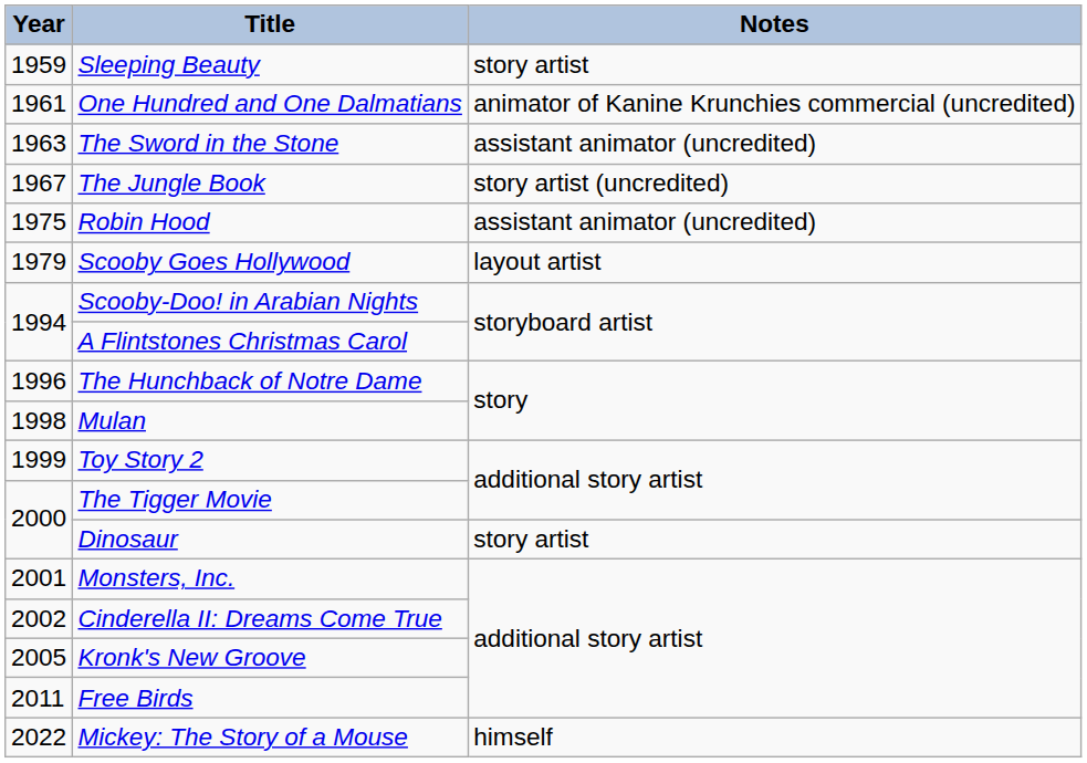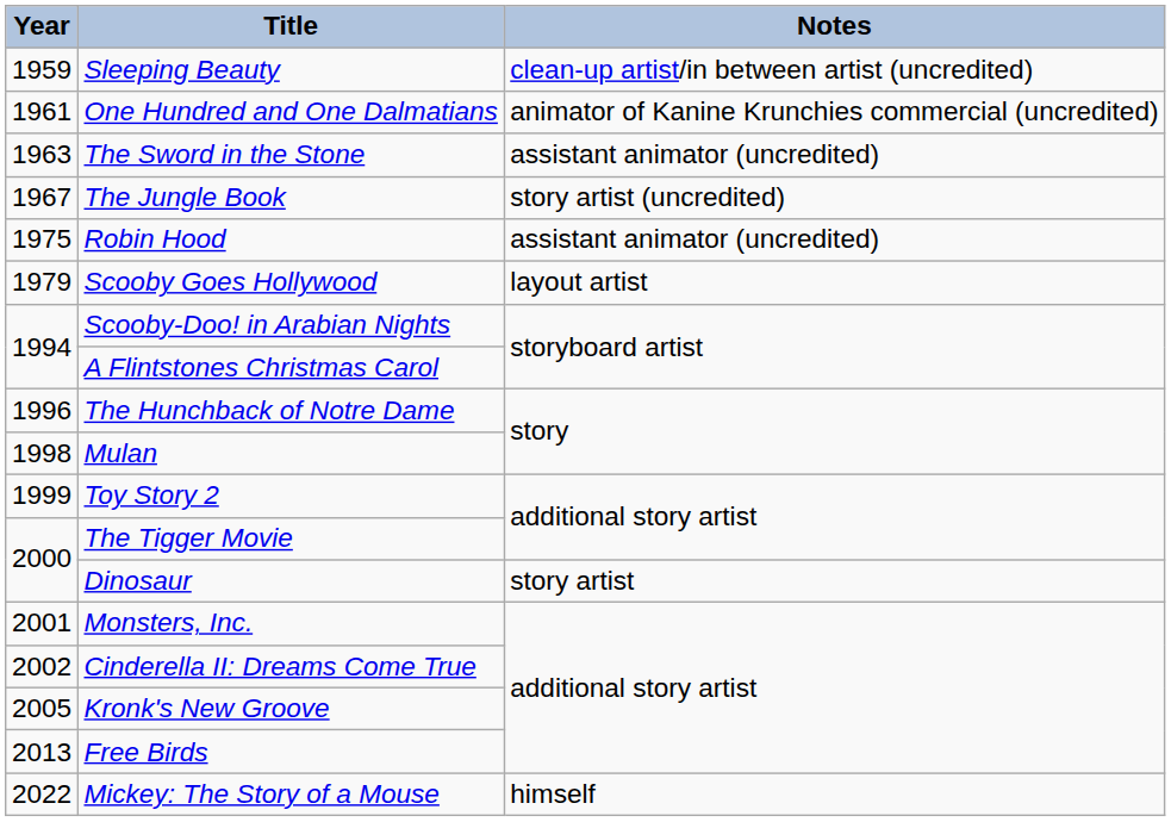 <table class="wikitable">
 <tr>
 <th style="background:#B0C4DE;">Year</th>
 <th style="background:#B0C4DE;">Title</th>
 <th style="background:#B0C4DE;">Notes</th>
 </tr>
 <tr>
 <td>1959</td>
 <td><em><a href='#'>Sleeping Beauty</a></em></td>
-<td>story artist</td>
+<td><a href='#'>clean-up artist</a>/in between artist (uncredited)</td>
 </tr>
 <tr>
 <td>1961</td>
 <td><em><a href='#'>One Hundred and One Dalmatians</a></em></td>
 <td>animator of Kanine Krunchies commercial (uncredited)</td>
 </tr>
 <tr>
 <td>1963</td>
 <td><em><a href='#'>The Sword in the Stone</a></em></td>
 <td>assistant animator (uncredited)</td>
 </tr>
 <tr>
 <td>1967</td>
 <td><em><a href='#'>The Jungle Book</a></em></td>
 <td>story artist (uncredited)</td>
 </tr>
 <tr>
 <td>1975</td>
 <td><em><a href='#'>Robin Hood</a></em></td>
 <td>assistant animator (uncredited)</td>
 </tr>
 <tr>
 <td>1979</td>
 <td><em><a href='#'>Scooby Goes Hollywood</a></em></td>
 <td>layout artist</td>
 </tr>
 <tr>
 <td rowspan="2">1994</td>
 <td><em><a href='#'>Scooby-Doo! in Arabian Nights</a></em></td>
 <td rowspan="2">storyboard artist</td>
 </tr>
 <tr>
 <td><em><a href='#'>A Flintstones Christmas Carol</a></em></td>
 </tr>
 <tr>
 <td>1996</td>
 <td><em><a href='#'>The Hunchback of Notre Dame</a></em></td>
 <td rowspan="2">story</td>
 </tr>
 <tr>
 <td>1998</td>
 <td><em><a href='#'>Mulan</a></em></td>
 </tr>
 <tr>
 <td>1999</td>
 <td><em><a href='#'>Toy Story 2</a></em></td>
 <td rowspan="2">additional story artist</td>
 </tr>
 <tr>
 <td rowspan="2">2000</td>
 <td><em><a href='#'>The Tigger Movie</a></em></td>
 </tr>
 <tr>
 <td><em><a href='#'>Dinosaur</a></em></td>
 <td>story artist</td>
 </tr>
 <tr>
 <td>2001</td>
 <td><em><a href='#'>Monsters, Inc.</a></em></td>
 <td rowspan="4">additional story artist</td>
 </tr>
 <tr>
 <td>2002</td>
 <td><em><a href='#'>Cinderella II: Dreams Come True</a></em></td>
 </tr>
 <tr>
 <td>2005</td>
 <td><em><a href='#'>Kronk's New Groove</a></em></td>
 </tr>
 <tr>
-<td>2011</td>
+<td>2013</td>
 <td><em><a href='#'>Free Birds</a></em></td>
 </tr>
 <tr>
 <td>2022</td>
 <td><em><a href='#'>Mickey: The Story of a Mouse</a></em></td>
 <td>himself</td>
 </tr>
 </table>
